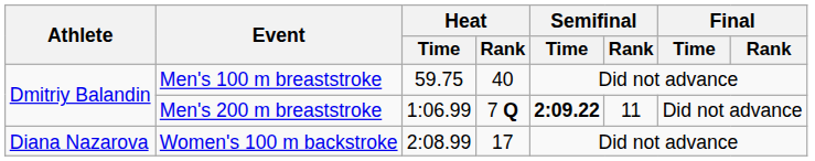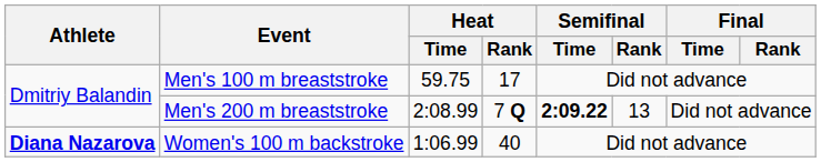 <table class=wikitable style="font-size:90%">
 <tr>
 <th rowspan="2">Athlete</th>
 <th rowspan="2">Event</th>
 <th colspan="2">Heat</th>
 <th colspan="2">Semifinal</th>
 <th colspan="2">Final</th>
 </tr>
 <tr style="font-size:95%">
 <th>Time</th>
 <th>Rank</th>
 <th>Time</th>
 <th>Rank</th>
 <th>Time</th>
 <th>Rank</th>
 </tr>
 <tr align=center>
 <td align=left rowspan=2><a href='#'>Dmitriy Balandin</a></td>
 <td align=left><a href='#'>Men's 100 m breaststroke</a></td>
 <td>59.75</td>
-<td>40</td>
+<td>17</td>
 <td colspan="4">Did not advance</td>
 </tr>
 <tr align=center>
 <td align=left><a href='#'>Men's 200 m breaststroke</a></td>
-<td>1:06.99</td>
+<td>2:08.99</td>
 <td>7 <strong>Q</strong></td>
 <td><strong>2:09.22</strong></td>
-<td>11</td>
+<td>13</td>
 <td colspan="2">Did not advance</td>
 </tr>
 <tr align=center>
-<td align=left><a href='#'>Diana Nazarova</a></td>
+<td align=left><strong><a href='#'>Diana Nazarova</a></strong></td>
 <td align=left><a href='#'>Women's 100 m backstroke</a></td>
-<td>2:08.99</td>
-<td>17</td>
+<td>1:06.99</td>
+<td>40</td>
 <td colspan="4">Did not advance</td>
 </tr>
 </table>
